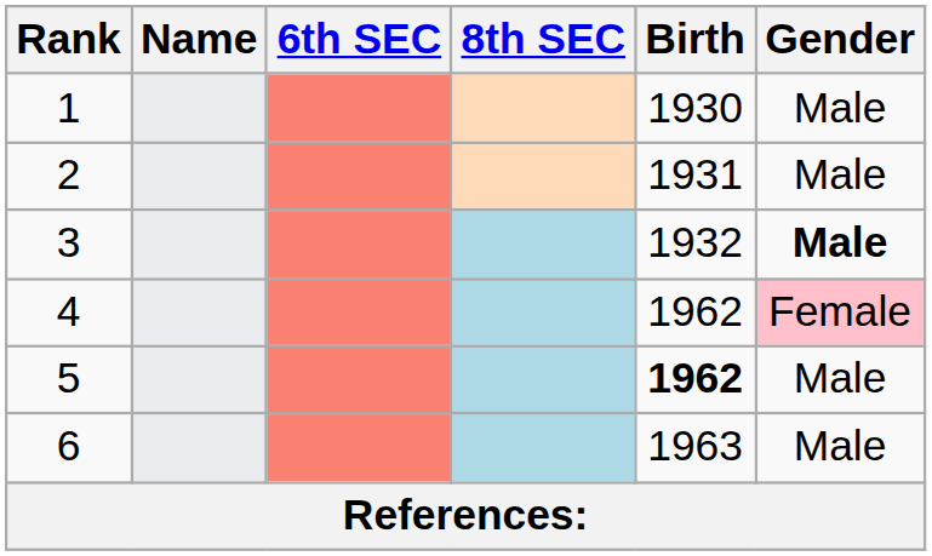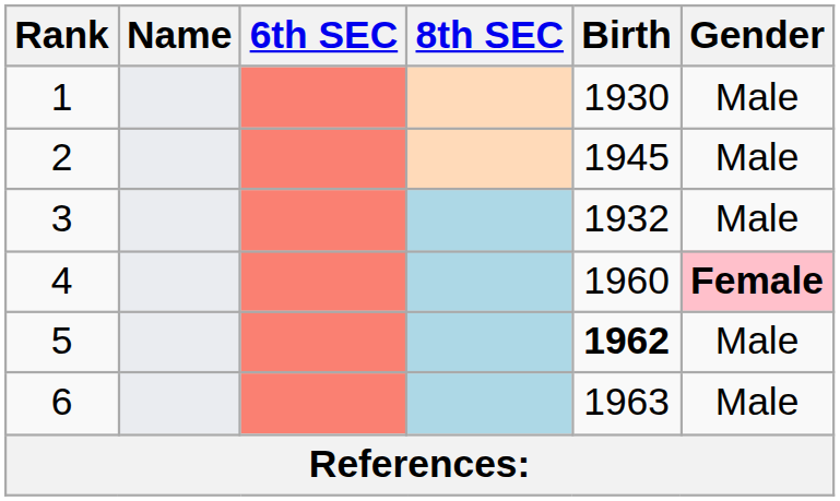 <table class="wikitable sortable" style=text-align:center>
 <tr>
 <th>Rank</th>
 <th>Name</th>
 <th unsortable><a href='#'>6th SEC</a></th>
 <th unsortable><a href='#'>8th SEC</a></th>
 <th>Birth</th>
 <th>Gender</th>
 </tr>
 <tr>
 <td>1</td>
 <td bgcolor = #EAECF0></td>
 <td bgcolor = Salmon></td>
 <td bgcolor = PeachPuff></td>
 <td>1930</td>
 <td>Male</td>
 </tr>
 <tr>
 <td>2</td>
 <td bgcolor = #EAECF0></td>
 <td bgcolor = Salmon></td>
 <td bgcolor = PeachPuff></td>
-<td>1931</td>
+<td>1945</td>
 <td>Male</td>
 </tr>
 <tr>
 <td>3</td>
 <td bgcolor = #EAECF0></td>
 <td bgcolor = Salmon></td>
 <td bgcolor = LightBlue></td>
 <td>1932</td>
-<td><strong>Male</strong></td>
+<td>Male</td>
 </tr>
 <tr>
 <td>4</td>
 <td bgcolor = #EAECF0></td>
 <td bgcolor = Salmon></td>
 <td bgcolor = LightBlue></td>
-<td>1962</td>
-<td bgcolor = Pink>Female</td>
+<td>1960</td>
+<td bgcolor = Pink><strong>Female</strong></td>
 </tr>
 <tr>
 <td>5</td>
 <td bgcolor = #EAECF0></td>
 <td bgcolor = Salmon></td>
 <td bgcolor = LightBlue></td>
 <td><strong>1962</strong></td>
 <td>Male</td>
 </tr>
 <tr>
 <td>6</td>
 <td bgcolor = #EAECF0></td>
 <td bgcolor = Salmon></td>
 <td bgcolor = LightBlue></td>
 <td>1963</td>
 <td>Male</td>
 </tr>
 <tr class=sortbottom>
 <th colspan = "7" align = left><strong>References:</strong><br></th>
 </tr>
 </table>
